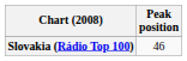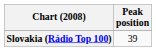 <table class="wikitable sortable plainrowheaders" style="text-align:center">
 <tr>
 <th scope="col">Chart (2008)</th>
 <th scope="col">Peak<br>position</th>
 </tr>
 <tr>
 </tr>
 <tr>
 <th scope="row">Slovakia (<a href='#'>Rádio Top 100</a>)</th>
-<td style="text-align:center;">46</td>
+<td style="text-align:center;">39</td>
 </tr>
 </table>
